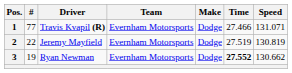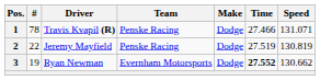 <table class="wikitable" style="font-size:95%">
 <tr>
 <th>Pos.</th>
 <th>#</th>
 <th>Driver</th>
 <th>Team</th>
 <th>Make</th>
 <th>Time</th>
 <th>Speed</th>
 </tr>
 <tr>
 <th>1</th>
-<td>77</td>
+<td>78</td>
 <td><a href='#'>Travis Kvapil</a> <strong>(R)</strong></td>
-<td><a href='#'>Evernham Motorsports</a></td>
+<td><a href='#'>Penske Racing</a></td>
 <td><a href='#'>Dodge</a></td>
 <td>27.466</td>
 <td>131.071</td>
 </tr>
 <tr>
 <th>2</th>
 <td>22</td>
 <td><a href='#'>Jeremy Mayfield</a></td>
-<td><a href='#'>Evernham Motorsports</a></td>
+<td><a href='#'>Penske Racing</a></td>
 <td><a href='#'>Dodge</a></td>
 <td>27.519</td>
 <td>130.819</td>
 </tr>
 <tr>
 <th>3</th>
 <td>19</td>
 <td><a href='#'>Ryan Newman</a></td>
 <td><a href='#'>Evernham Motorsports</a></td>
 <td><a href='#'>Dodge</a></td>
 <td><strong>27.552</strong></td>
 <td>130.662</td>
 </tr>
 <tr>
 <th colspan="7"></th>
 </tr>
 </table>
